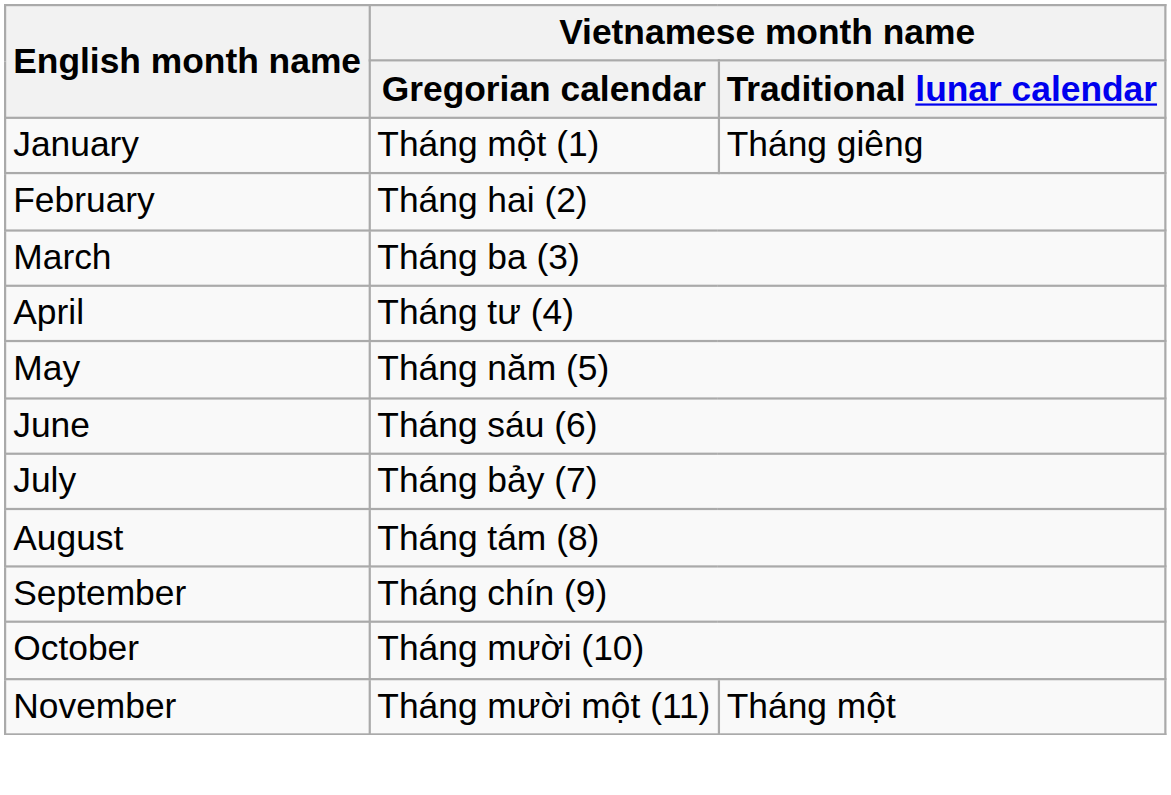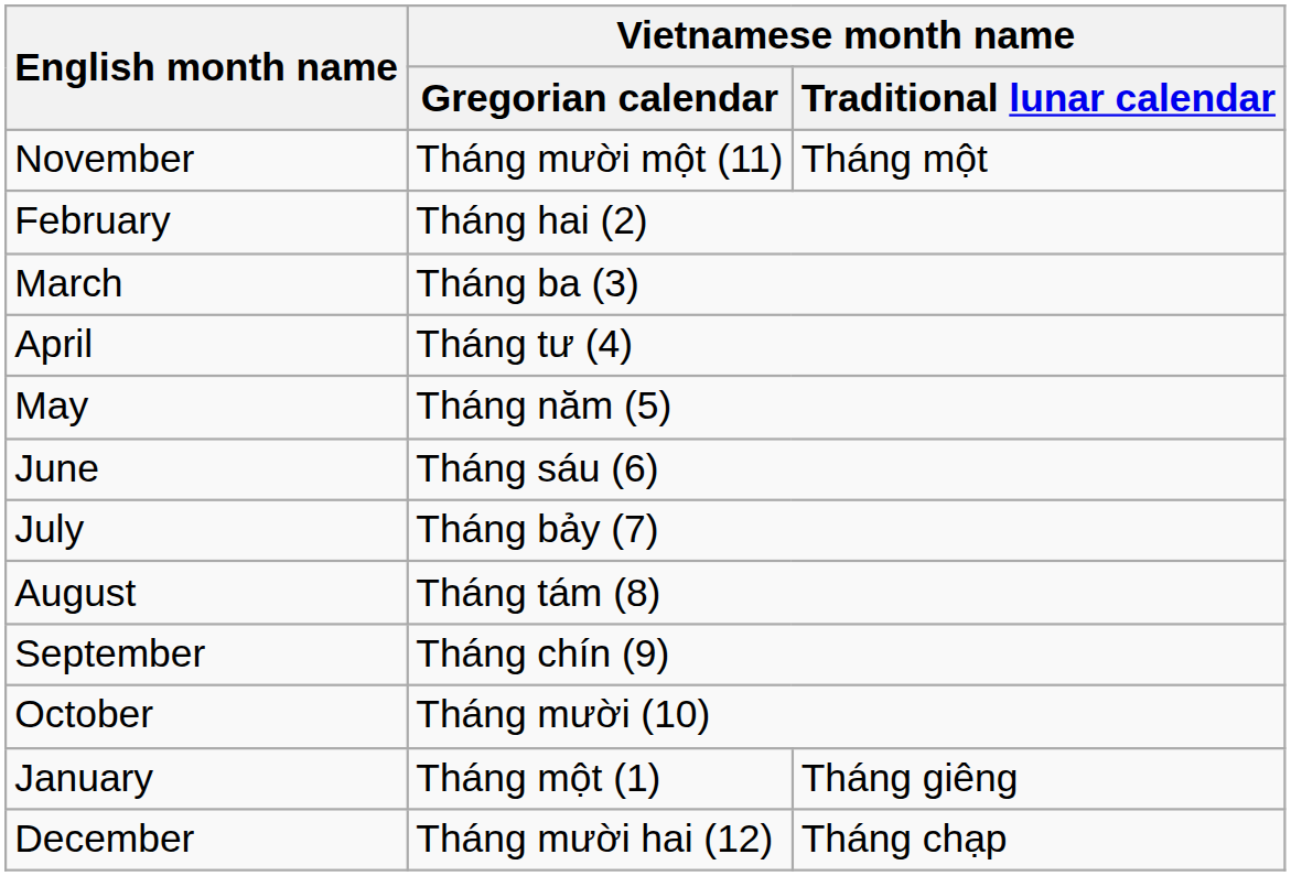 <table class="wikitable">
 <tr>
 <th rowspan="2">English month name</th>
 <th colspan="2">Vietnamese month name</th>
 </tr>
 <tr>
 <th>Gregorian calendar</th>
 <th>Traditional <a href='#'>lunar calendar</a></th>
 </tr>
 <tr>
-<td>January</td>
-<td>Tháng một (1)</td>
-<td>Tháng giêng</td>
+<td>November</td>
+<td>Tháng mười một (11)</td>
+<td>Tháng một</td>
 </tr>
 <tr>
 <td>February</td>
 <td colspan="2">Tháng hai (2)</td>
 </tr>
 <tr>
 <td>March</td>
 <td colspan="2">Tháng ba (3)</td>
 </tr>
 <tr>
 <td>April</td>
 <td colspan="2">Tháng tư (4)</td>
 </tr>
 <tr>
 <td>May</td>
 <td colspan="2">Tháng năm (5)</td>
 </tr>
 <tr>
 <td>June</td>
 <td colspan="2">Tháng sáu (6)</td>
 </tr>
 <tr>
 <td>July</td>
 <td colspan="2">Tháng bảy (7)</td>
 </tr>
 <tr>
 <td>August</td>
 <td colspan="2">Tháng tám (8)</td>
 </tr>
 <tr>
 <td>September</td>
 <td colspan="2">Tháng chín (9)</td>
 </tr>
 <tr>
 <td>October</td>
 <td colspan="2">Tháng mười (10)</td>
 </tr>
 <tr>
-<td>November</td>
-<td>Tháng mười một (11)</td>
-<td>Tháng một</td>
+<td>January</td>
+<td>Tháng một (1)</td>
+<td>Tháng giêng</td>
+</tr>
+<tr>
+<td>December</td>
+<td>Tháng mười hai (12)</td>
+<td>Tháng chạp</td>
 </tr>
 </table>
